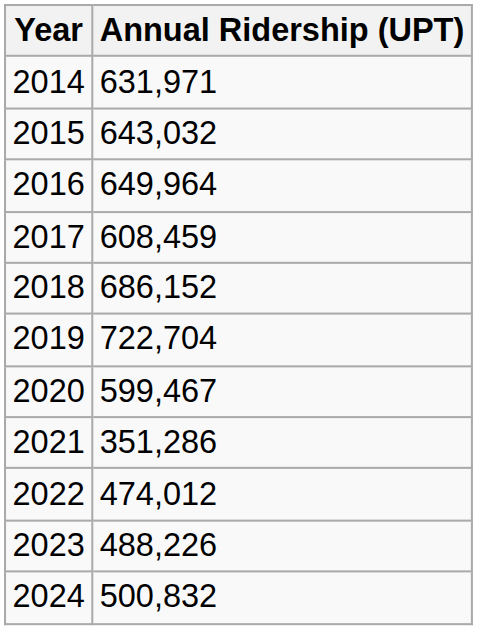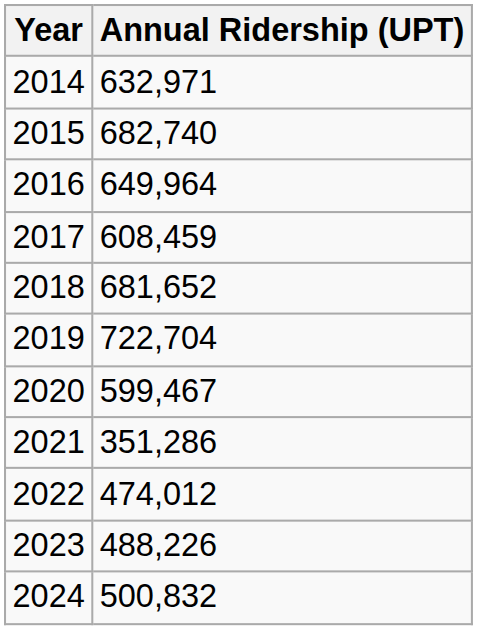 <table class="wikitable">
 <tr>
 <th>Year</th>
 <th>Annual Ridership (UPT)</th>
 </tr>
 <tr>
 <td>2014</td>
-<td>631,971</td>
+<td>632,971</td>
 </tr>
 <tr>
 <td>2015</td>
-<td>643,032</td>
+<td>682,740</td>
 </tr>
 <tr>
 <td>2016</td>
 <td>649,964</td>
 </tr>
 <tr>
 <td>2017</td>
 <td>608,459</td>
 </tr>
 <tr>
 <td>2018</td>
-<td>686,152</td>
+<td>681,652</td>
 </tr>
 <tr>
 <td>2019</td>
 <td>722,704</td>
 </tr>
 <tr>
 <td>2020</td>
 <td>599,467</td>
 </tr>
 <tr>
 <td>2021</td>
 <td>351,286</td>
 </tr>
 <tr>
 <td>2022</td>
 <td>474,012</td>
 </tr>
 <tr>
 <td>2023</td>
 <td>488,226</td>
 </tr>
 <tr>
 <td>2024</td>
 <td>500,832</td>
 </tr>
 </table>
